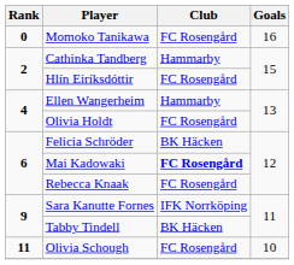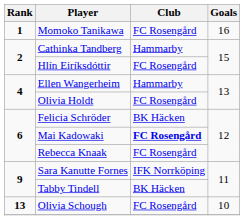 <table class="wikitable" style="text-align:center">
 <tr>
 <th>Rank</th>
 <th>Player</th>
 <th>Club</th>
 <th>Goals</th>
 </tr>
 <tr>
-<td><strong>0</strong></td>
+<td><strong>1</strong></td>
 <td align="left"> <a href='#'>Momoko Tanikawa</a></td>
 <td align="left"><a href='#'>FC Rosengård</a></td>
 <td>16</td>
 </tr>
 <tr>
 <td rowspan = 2><strong>2</strong></td>
 <td align="left"> <a href='#'>Cathinka Tandberg</a></td>
 <td align="left"><a href='#'>Hammarby</a></td>
 <td rowspan = 2>15</td>
 </tr>
 <tr>
 <td align="left"> <a href='#'>Hlín Eiríksdóttir</a></td>
 <td align="left"><a href='#'>FC Rosengård</a></td>
 </tr>
 <tr>
 <td rowspan = 2><strong>4</strong></td>
 <td align="left"> <a href='#'>Ellen Wangerheim</a></td>
 <td align="left"><a href='#'>Hammarby</a></td>
 <td rowspan = 2>13</td>
 </tr>
 <tr>
 <td align="left"> <a href='#'>Olivia Holdt</a></td>
 <td align="left"><a href='#'>FC Rosengård</a></td>
 </tr>
 <tr>
 <td rowspan = 3><strong>6</strong></td>
 <td align="left"> <a href='#'>Felicia Schröder</a></td>
 <td align="left"><a href='#'>BK Häcken</a></td>
 <td rowspan = 3>12</td>
 </tr>
 <tr>
 <td align="left"> <a href='#'>Mai Kadowaki</a></td>
 <td align="left"><strong><a href='#'>FC Rosengård</a></strong></td>
 </tr>
 <tr>
 <td align="left"> <a href='#'>Rebecca Knaak</a></td>
 <td align="left"><a href='#'>FC Rosengård</a></td>
 </tr>
 <tr>
 <td rowspan = 2><strong>9</strong></td>
 <td align="left">  <a href='#'>Sara Kanutte Fornes</a></td>
 <td align="left"><a href='#'>IFK Norrköping</a></td>
 <td rowspan = 2>11</td>
 </tr>
 <tr>
 <td align="left"> <a href='#'>Tabby Tindell</a></td>
 <td align="left"><a href='#'>BK Häcken</a></td>
 </tr>
 <tr>
-<td><strong>11</strong></td>
+<td><strong>13</strong></td>
 <td align="left"> <a href='#'>Olivia Schough</a></td>
 <td align="left"><a href='#'>FC Rosengård</a></td>
 <td>10</td>
 </tr>
 <tr>
 </tr>
 </table>
